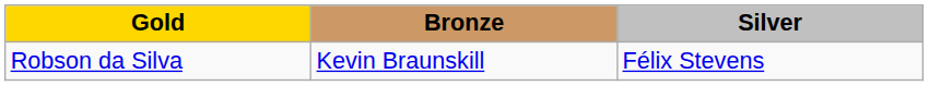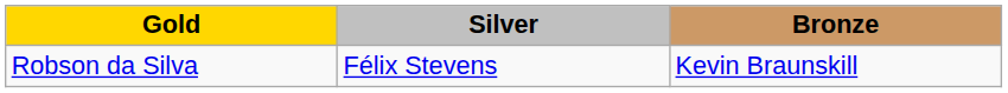 <table class="wikitable" style="text-align:left">
 <tr align="center">
 <td width=200 bgcolor=gold><strong>Gold</strong></td>
+<td width=200 bgcolor=silver><strong>Silver</strong></td>
 <td width=200 bgcolor=CC9966><strong>Bronze</strong></td>
-<td width=200 bgcolor=silver><strong>Silver</strong></td>
 </tr>
 <tr>
 <td><a href='#'>Robson da Silva</a><br><em></em></td>
+<td><a href='#'>Félix Stevens</a><br><em></em></td>
 <td><a href='#'>Kevin Braunskill</a><br><em></em></td>
-<td><a href='#'>Félix Stevens</a><br><em></em></td>
 </tr>
 </table>
